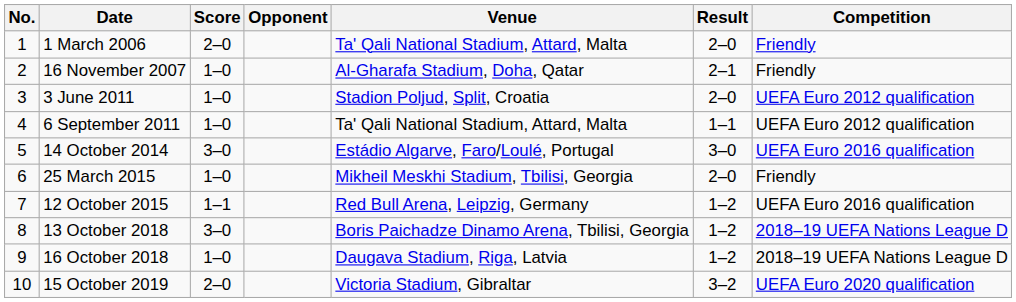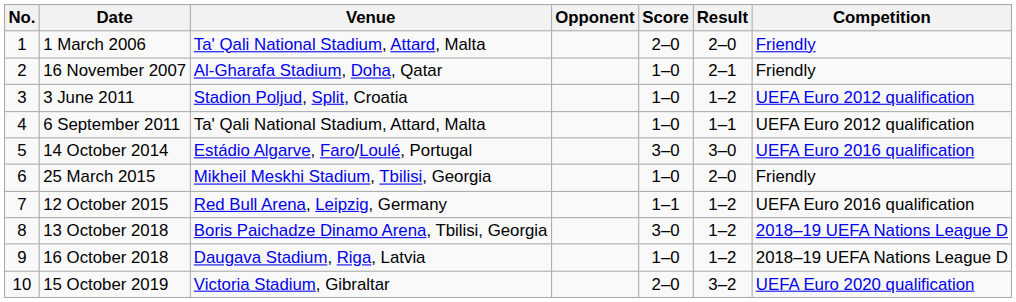 <table class="wikitable sortable">
 <tr>
 <th scope="col">No.</th>
 <th scope="col">Date</th>
+<th scope="col">Venue</th>
+<th scope="col">Opponent</th>
 <th scope="col">Score</th>
-<th scope="col">Opponent</th>
-<th scope="col">Venue</th>
 <th scope="col">Result</th>
 <th scope="col">Competition</th>
 </tr>
 <tr>
 <td align="center">1</td>
 <td>1 March 2006</td>
+<td><a href='#'>Ta' Qali National Stadium</a>, <a href='#'>Attard</a>, Malta</td>
+<td></td>
 <td align="center">2–0</td>
-<td></td>
-<td><a href='#'>Ta' Qali National Stadium</a>, <a href='#'>Attard</a>, Malta</td>
 <td align="center">2–0</td>
 <td><a href='#'>Friendly</a></td>
 </tr>
 <tr>
 <td align="center">2</td>
 <td>16 November 2007</td>
+<td><a href='#'>Al-Gharafa Stadium</a>, <a href='#'>Doha</a>, Qatar</td>
+<td></td>
 <td align="center">1–0</td>
-<td></td>
-<td><a href='#'>Al-Gharafa Stadium</a>, <a href='#'>Doha</a>, Qatar</td>
 <td align="center">2–1</td>
 <td>Friendly</td>
 </tr>
 <tr>
 <td align="center">3</td>
 <td>3 June 2011</td>
+<td><a href='#'>Stadion Poljud</a>, <a href='#'>Split</a>, Croatia</td>
+<td></td>
 <td align="center">1–0</td>
-<td></td>
-<td><a href='#'>Stadion Poljud</a>, <a href='#'>Split</a>, Croatia</td>
-<td align="center">2–0</td>
+<td align="center">1–2</td>
 <td><a href='#'>UEFA Euro 2012 qualification</a></td>
 </tr>
 <tr>
 <td align="center">4</td>
 <td>6 September 2011</td>
+<td>Ta' Qali National Stadium, Attard, Malta</td>
+<td></td>
 <td align="center">1–0</td>
-<td></td>
-<td>Ta' Qali National Stadium, Attard, Malta</td>
 <td align="center">1–1</td>
 <td>UEFA Euro 2012 qualification</td>
 </tr>
 <tr>
 <td align="center">5</td>
 <td>14 October 2014</td>
+<td><a href='#'>Estádio Algarve</a>, <a href='#'>Faro</a>/<a href='#'>Loulé</a>, Portugal</td>
+<td></td>
 <td align="center">3–0</td>
-<td></td>
-<td><a href='#'>Estádio Algarve</a>, <a href='#'>Faro</a>/<a href='#'>Loulé</a>, Portugal</td>
 <td align="center">3–0</td>
 <td><a href='#'>UEFA Euro 2016 qualification</a></td>
 </tr>
 <tr>
 <td align="center">6</td>
 <td>25 March 2015</td>
+<td><a href='#'>Mikheil Meskhi Stadium</a>, <a href='#'>Tbilisi</a>, Georgia</td>
+<td></td>
 <td align="center">1–0</td>
-<td></td>
-<td><a href='#'>Mikheil Meskhi Stadium</a>, <a href='#'>Tbilisi</a>, Georgia</td>
 <td align="center">2–0</td>
 <td>Friendly</td>
 </tr>
 <tr>
 <td align="center">7</td>
 <td>12 October 2015</td>
+<td><a href='#'>Red Bull Arena</a>, <a href='#'>Leipzig</a>, Germany</td>
+<td></td>
 <td align="center">1–1</td>
-<td></td>
-<td><a href='#'>Red Bull Arena</a>, <a href='#'>Leipzig</a>, Germany</td>
 <td align="center">1–2</td>
 <td>UEFA Euro 2016 qualification</td>
 </tr>
 <tr>
 <td align="center">8</td>
 <td>13 October 2018</td>
+<td><a href='#'>Boris Paichadze Dinamo Arena</a>, Tbilisi, Georgia</td>
+<td></td>
 <td align="center">3–0</td>
-<td></td>
-<td><a href='#'>Boris Paichadze Dinamo Arena</a>, Tbilisi, Georgia</td>
 <td align="center">1–2</td>
 <td><a href='#'>2018–19 UEFA Nations League D</a></td>
 </tr>
 <tr>
 <td align="center">9</td>
 <td>16 October 2018</td>
+<td><a href='#'>Daugava Stadium</a>, <a href='#'>Riga</a>, Latvia</td>
+<td></td>
 <td align="center">1–0</td>
-<td></td>
-<td><a href='#'>Daugava Stadium</a>, <a href='#'>Riga</a>, Latvia</td>
 <td align="center">1–2</td>
 <td>2018–19 UEFA Nations League D</td>
 </tr>
 <tr>
 <td align="center">10</td>
 <td>15 October 2019</td>
+<td><a href='#'>Victoria Stadium</a>, Gibraltar</td>
+<td></td>
 <td align="center">2–0</td>
-<td></td>
-<td><a href='#'>Victoria Stadium</a>, Gibraltar</td>
 <td align="center">3–2</td>
 <td><a href='#'>UEFA Euro 2020 qualification</a></td>
 </tr>
 </table>
